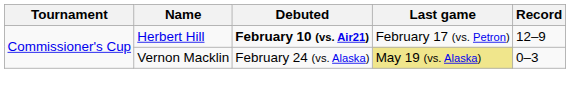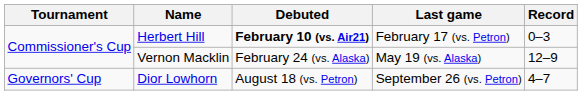 <table class="wikitable">
 <tr>
 <th>Tournament</th>
 <th>Name</th>
 <th>Debuted</th>
 <th>Last game</th>
 <th>Record</th>
 </tr>
 <tr>
 <td rowspan=2><a href='#'>Commissioner's Cup</a></td>
 <td><a href='#'>Herbert Hill</a></td>
 <td><strong>February 10 <small>(vs. <a href='#'>Air21</a>)</small></strong></td>
 <td>February 17 <small>(vs. <a href='#'>Petron</a>)</small></td>
-<td>12–9</td>
+<td>0–3</td>
 </tr>
 <tr>
 <td>Vernon Macklin</td>
 <td>February 24 <small>(vs. <a href='#'>Alaska</a>)</small></td>
-<td style="background: khaki;">May 19 <small>(vs. <a href='#'>Alaska</a>)</small></td>
-<td>0–3</td>
+<td>May 19 <small>(vs. <a href='#'>Alaska</a>)</small></td>
+<td>12–9</td>
+</tr>
+<tr>
+<td><a href='#'>Governors' Cup</a></td>
+<td><a href='#'>Dior Lowhorn</a></td>
+<td>August 18 <small>(vs. <a href='#'>Petron</a>)</small></td>
+<td>September 26 <small>(vs. <a href='#'>Petron</a>)</small></td>
+<td>4–7</td>
 </tr>
 </table>
